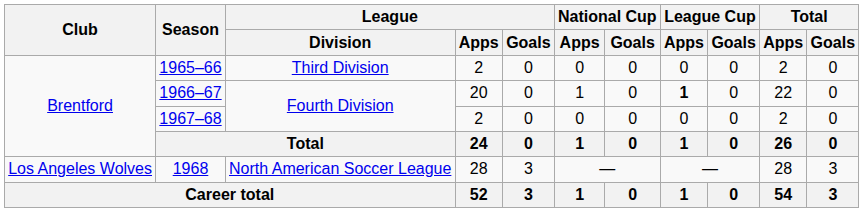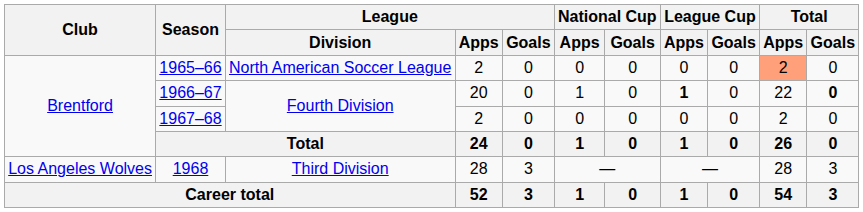 <table class="wikitable" style="text-align: center;">
 <tr>
 <th rowspan="2">Club</th>
 <th rowspan="2">Season</th>
 <th colspan="3">League</th>
 <th colspan="2">National Cup</th>
 <th colspan="2">League Cup</th>
 <th colspan="2">Total</th>
 </tr>
 <tr>
 <th>Division</th>
 <th>Apps</th>
 <th>Goals</th>
 <th>Apps</th>
 <th>Goals</th>
 <th>Apps</th>
 <th>Goals</th>
 <th>Apps</th>
 <th>Goals</th>
 </tr>
 <tr>
 <td rowspan="4"><a href='#'>Brentford</a></td>
 <td><a href='#'>1965–66</a></td>
-<td><a href='#'>Third Division</a></td>
+<td><a href='#'>North American Soccer League</a></td>
 <td>2</td>
 <td>0</td>
 <td>0</td>
 <td>0</td>
 <td>0</td>
 <td>0</td>
-<td>2</td>
+<td style="background: lightsalmon;">2</td>
 <td>0</td>
 </tr>
 <tr>
 <td><a href='#'>1966–67</a></td>
 <td rowspan="2"><a href='#'>Fourth Division</a></td>
 <td>20</td>
 <td>0</td>
 <td>1</td>
 <td>0</td>
 <td><strong>1</strong></td>
 <td>0</td>
 <td>22</td>
-<td>0</td>
+<td><strong>0</strong></td>
 </tr>
 <tr>
 <td><a href='#'>1967–68</a></td>
 <td>2</td>
 <td>0</td>
 <td>0</td>
 <td>0</td>
 <td>0</td>
 <td>0</td>
 <td>2</td>
 <td>0</td>
 </tr>
 <tr>
 <th colspan="2">Total</th>
 <th>24</th>
 <th>0</th>
 <th>1</th>
 <th>0</th>
 <th>1</th>
 <th>0</th>
 <th>26</th>
 <th>0</th>
 </tr>
 <tr>
 <td><a href='#'>Los Angeles Wolves</a></td>
 <td><a href='#'>1968</a></td>
-<td><a href='#'>North American Soccer League</a></td>
+<td><a href='#'>Third Division</a></td>
 <td>28</td>
 <td>3</td>
 <td colspan="2">—</td>
 <td colspan="2">—</td>
 <td>28</td>
 <td>3</td>
 </tr>
 <tr>
 <th colspan="3">Career total</th>
 <th>52</th>
 <th>3</th>
 <th>1</th>
 <th>0</th>
 <th>1</th>
 <th>0</th>
 <th>54</th>
 <th>3</th>
 </tr>
 </table>
